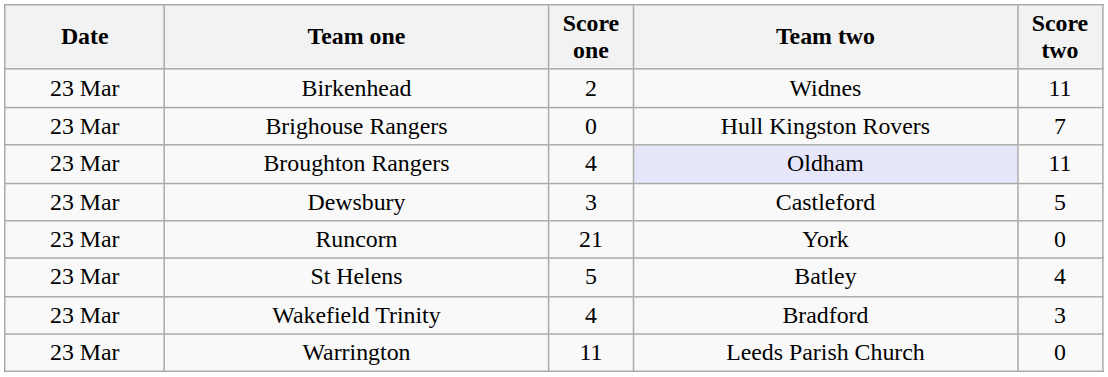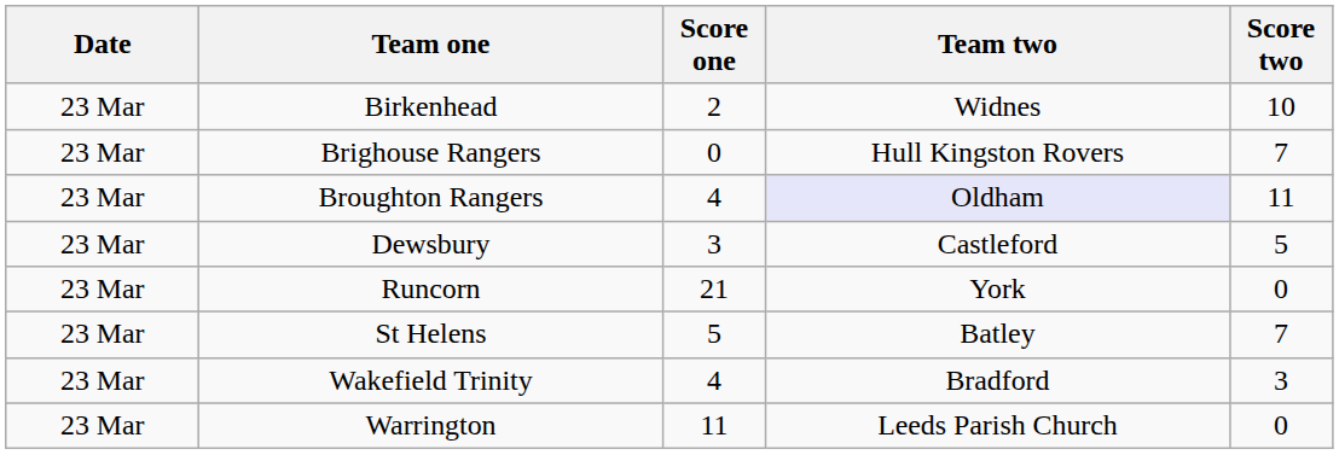 <table class="wikitable" style="text-align: center">
 <tr>
 <th width=100>Date</th>
 <th width=250>Team one</th>
 <th width=50>Score one</th>
 <th width=250>Team two</th>
 <th width=50>Score two</th>
 </tr>
 <tr>
 <td>23 Mar</td>
 <td>Birkenhead</td>
 <td>2</td>
 <td>Widnes</td>
-<td>11</td>
+<td>10</td>
 </tr>
 <tr>
 <td>23 Mar</td>
 <td>Brighouse Rangers</td>
 <td>0</td>
 <td>Hull Kingston Rovers</td>
 <td>7</td>
 </tr>
 <tr>
 <td>23 Mar</td>
 <td>Broughton Rangers</td>
 <td>4</td>
 <td style="background: lavender;">Oldham</td>
 <td>11</td>
 </tr>
 <tr>
 <td>23 Mar</td>
 <td>Dewsbury</td>
 <td>3</td>
 <td>Castleford</td>
 <td>5</td>
 </tr>
 <tr>
 <td>23 Mar</td>
 <td>Runcorn</td>
 <td>21</td>
 <td>York</td>
 <td>0</td>
 </tr>
 <tr>
 <td>23 Mar</td>
 <td>St Helens</td>
 <td>5</td>
 <td>Batley</td>
-<td>4</td>
+<td>7</td>
 </tr>
 <tr>
 <td>23 Mar</td>
 <td>Wakefield Trinity</td>
 <td>4</td>
 <td>Bradford</td>
 <td>3</td>
 </tr>
 <tr>
 <td>23 Mar</td>
 <td>Warrington</td>
 <td>11</td>
 <td>Leeds Parish Church</td>
 <td>0</td>
 </tr>
 </table>
